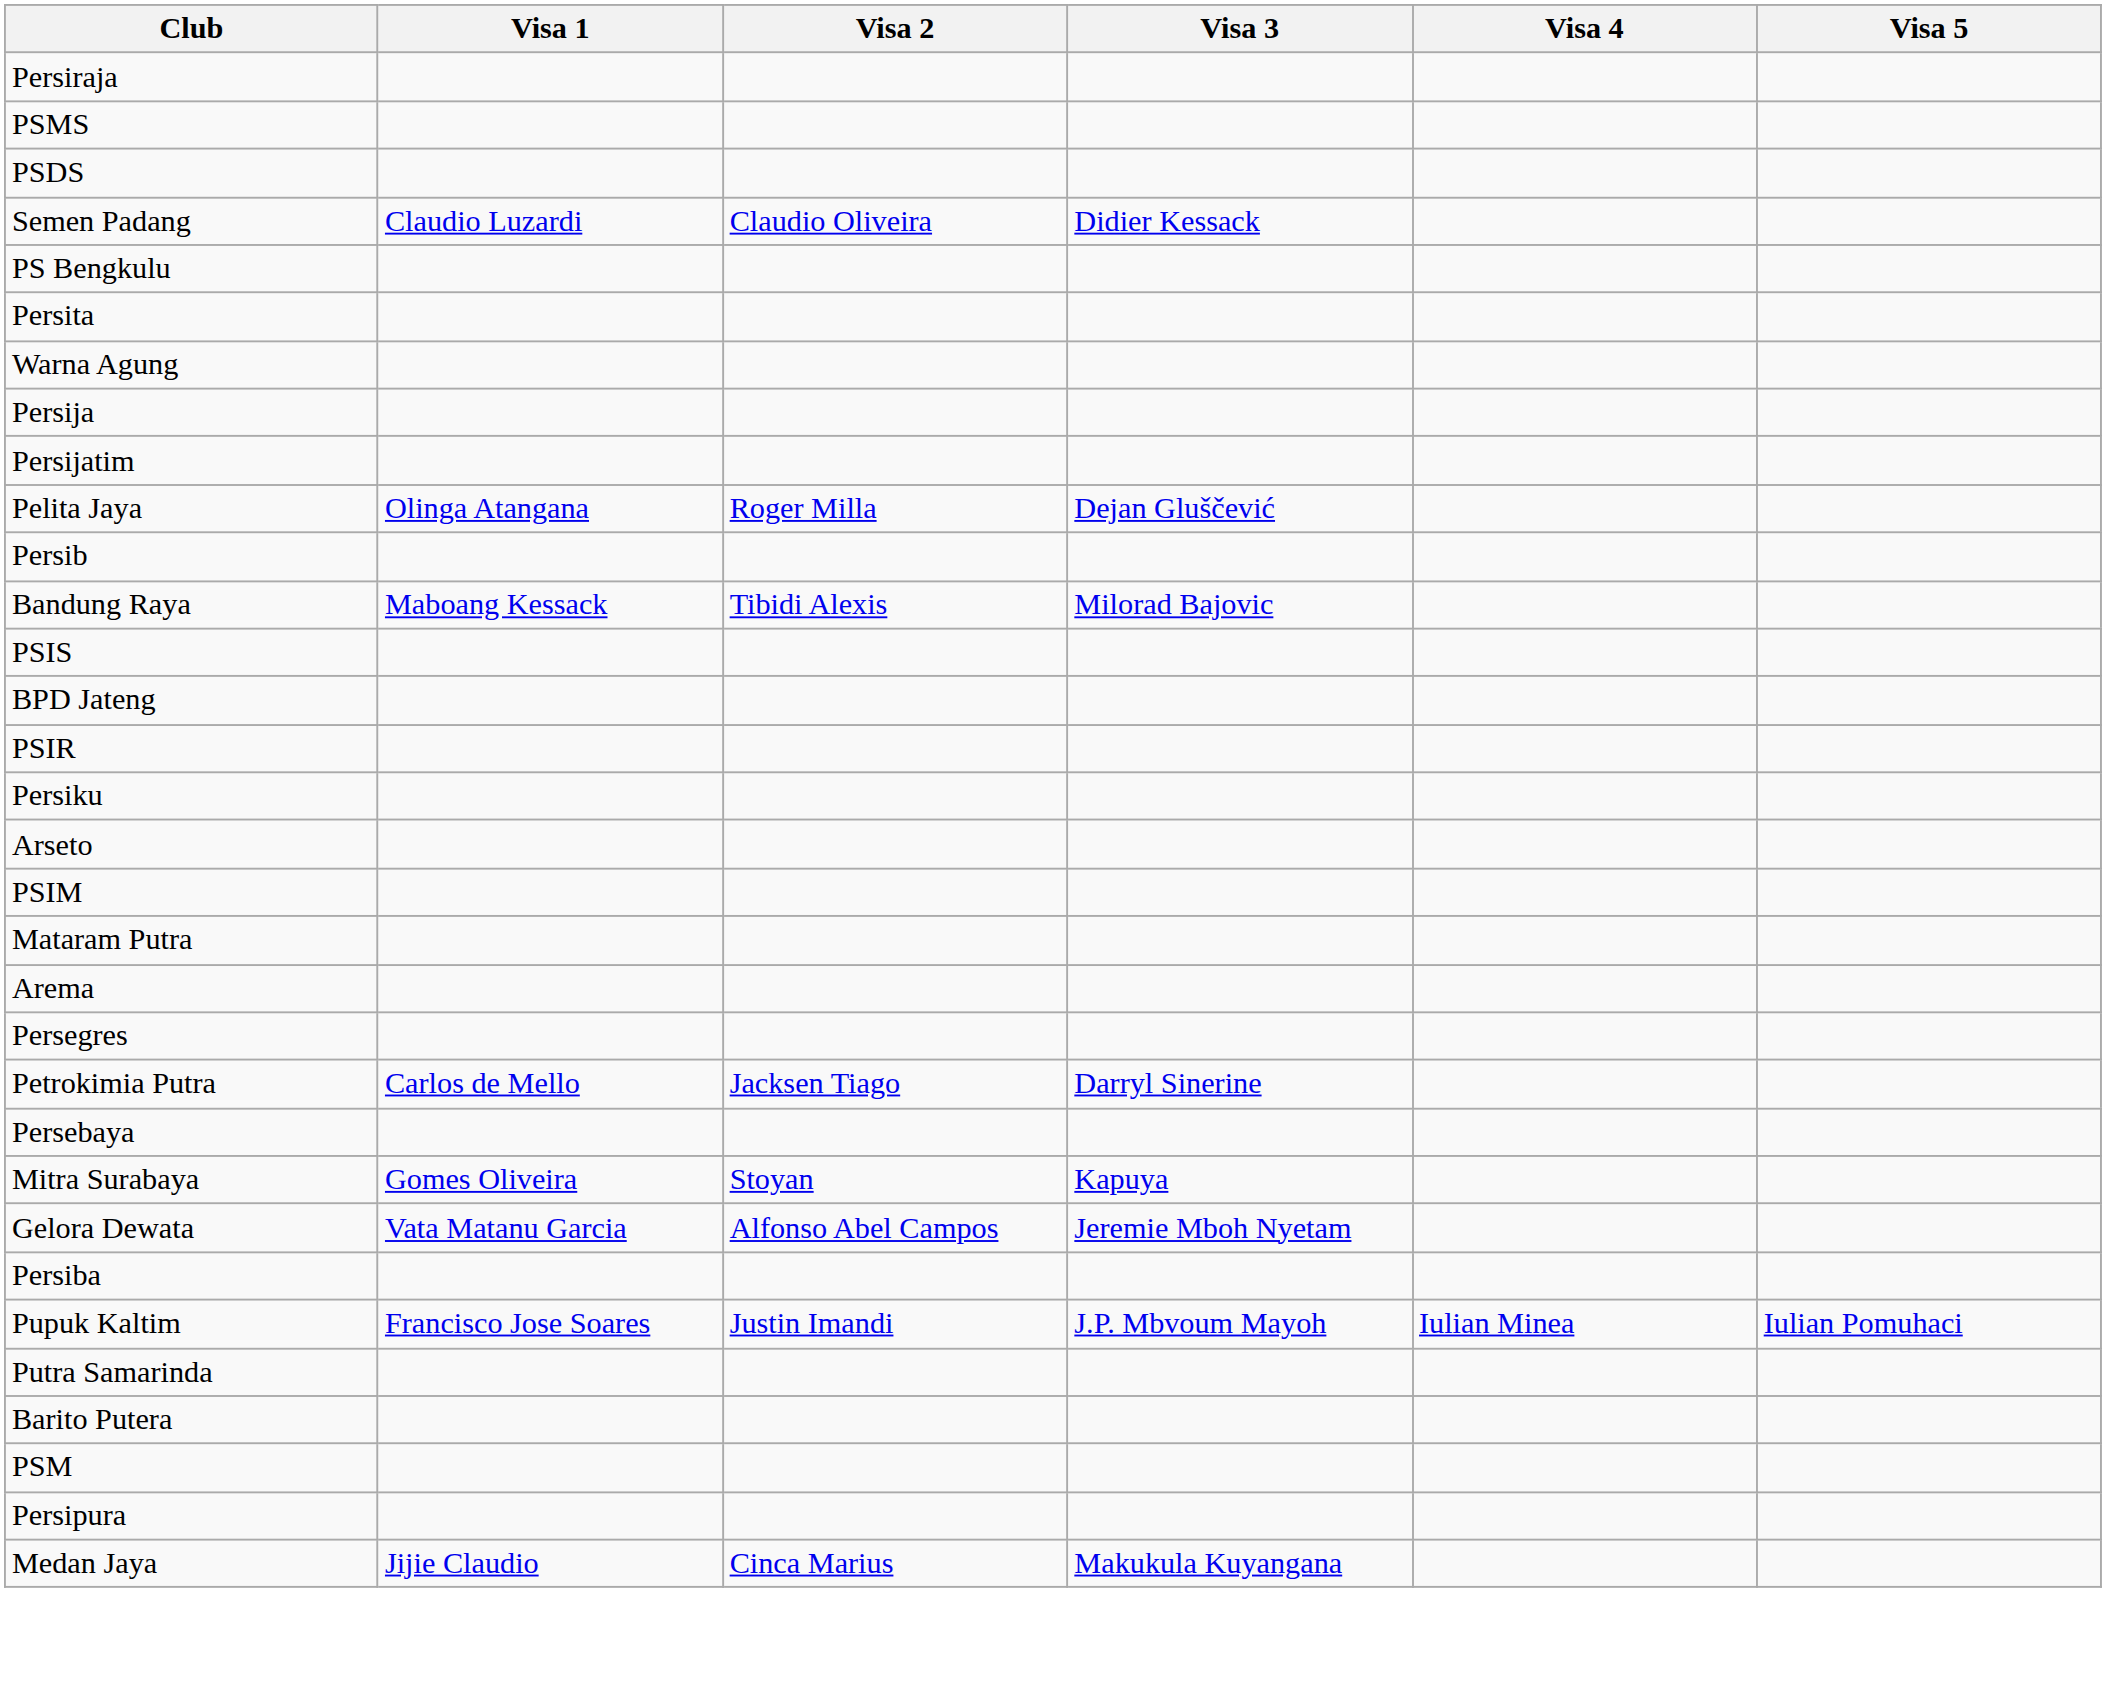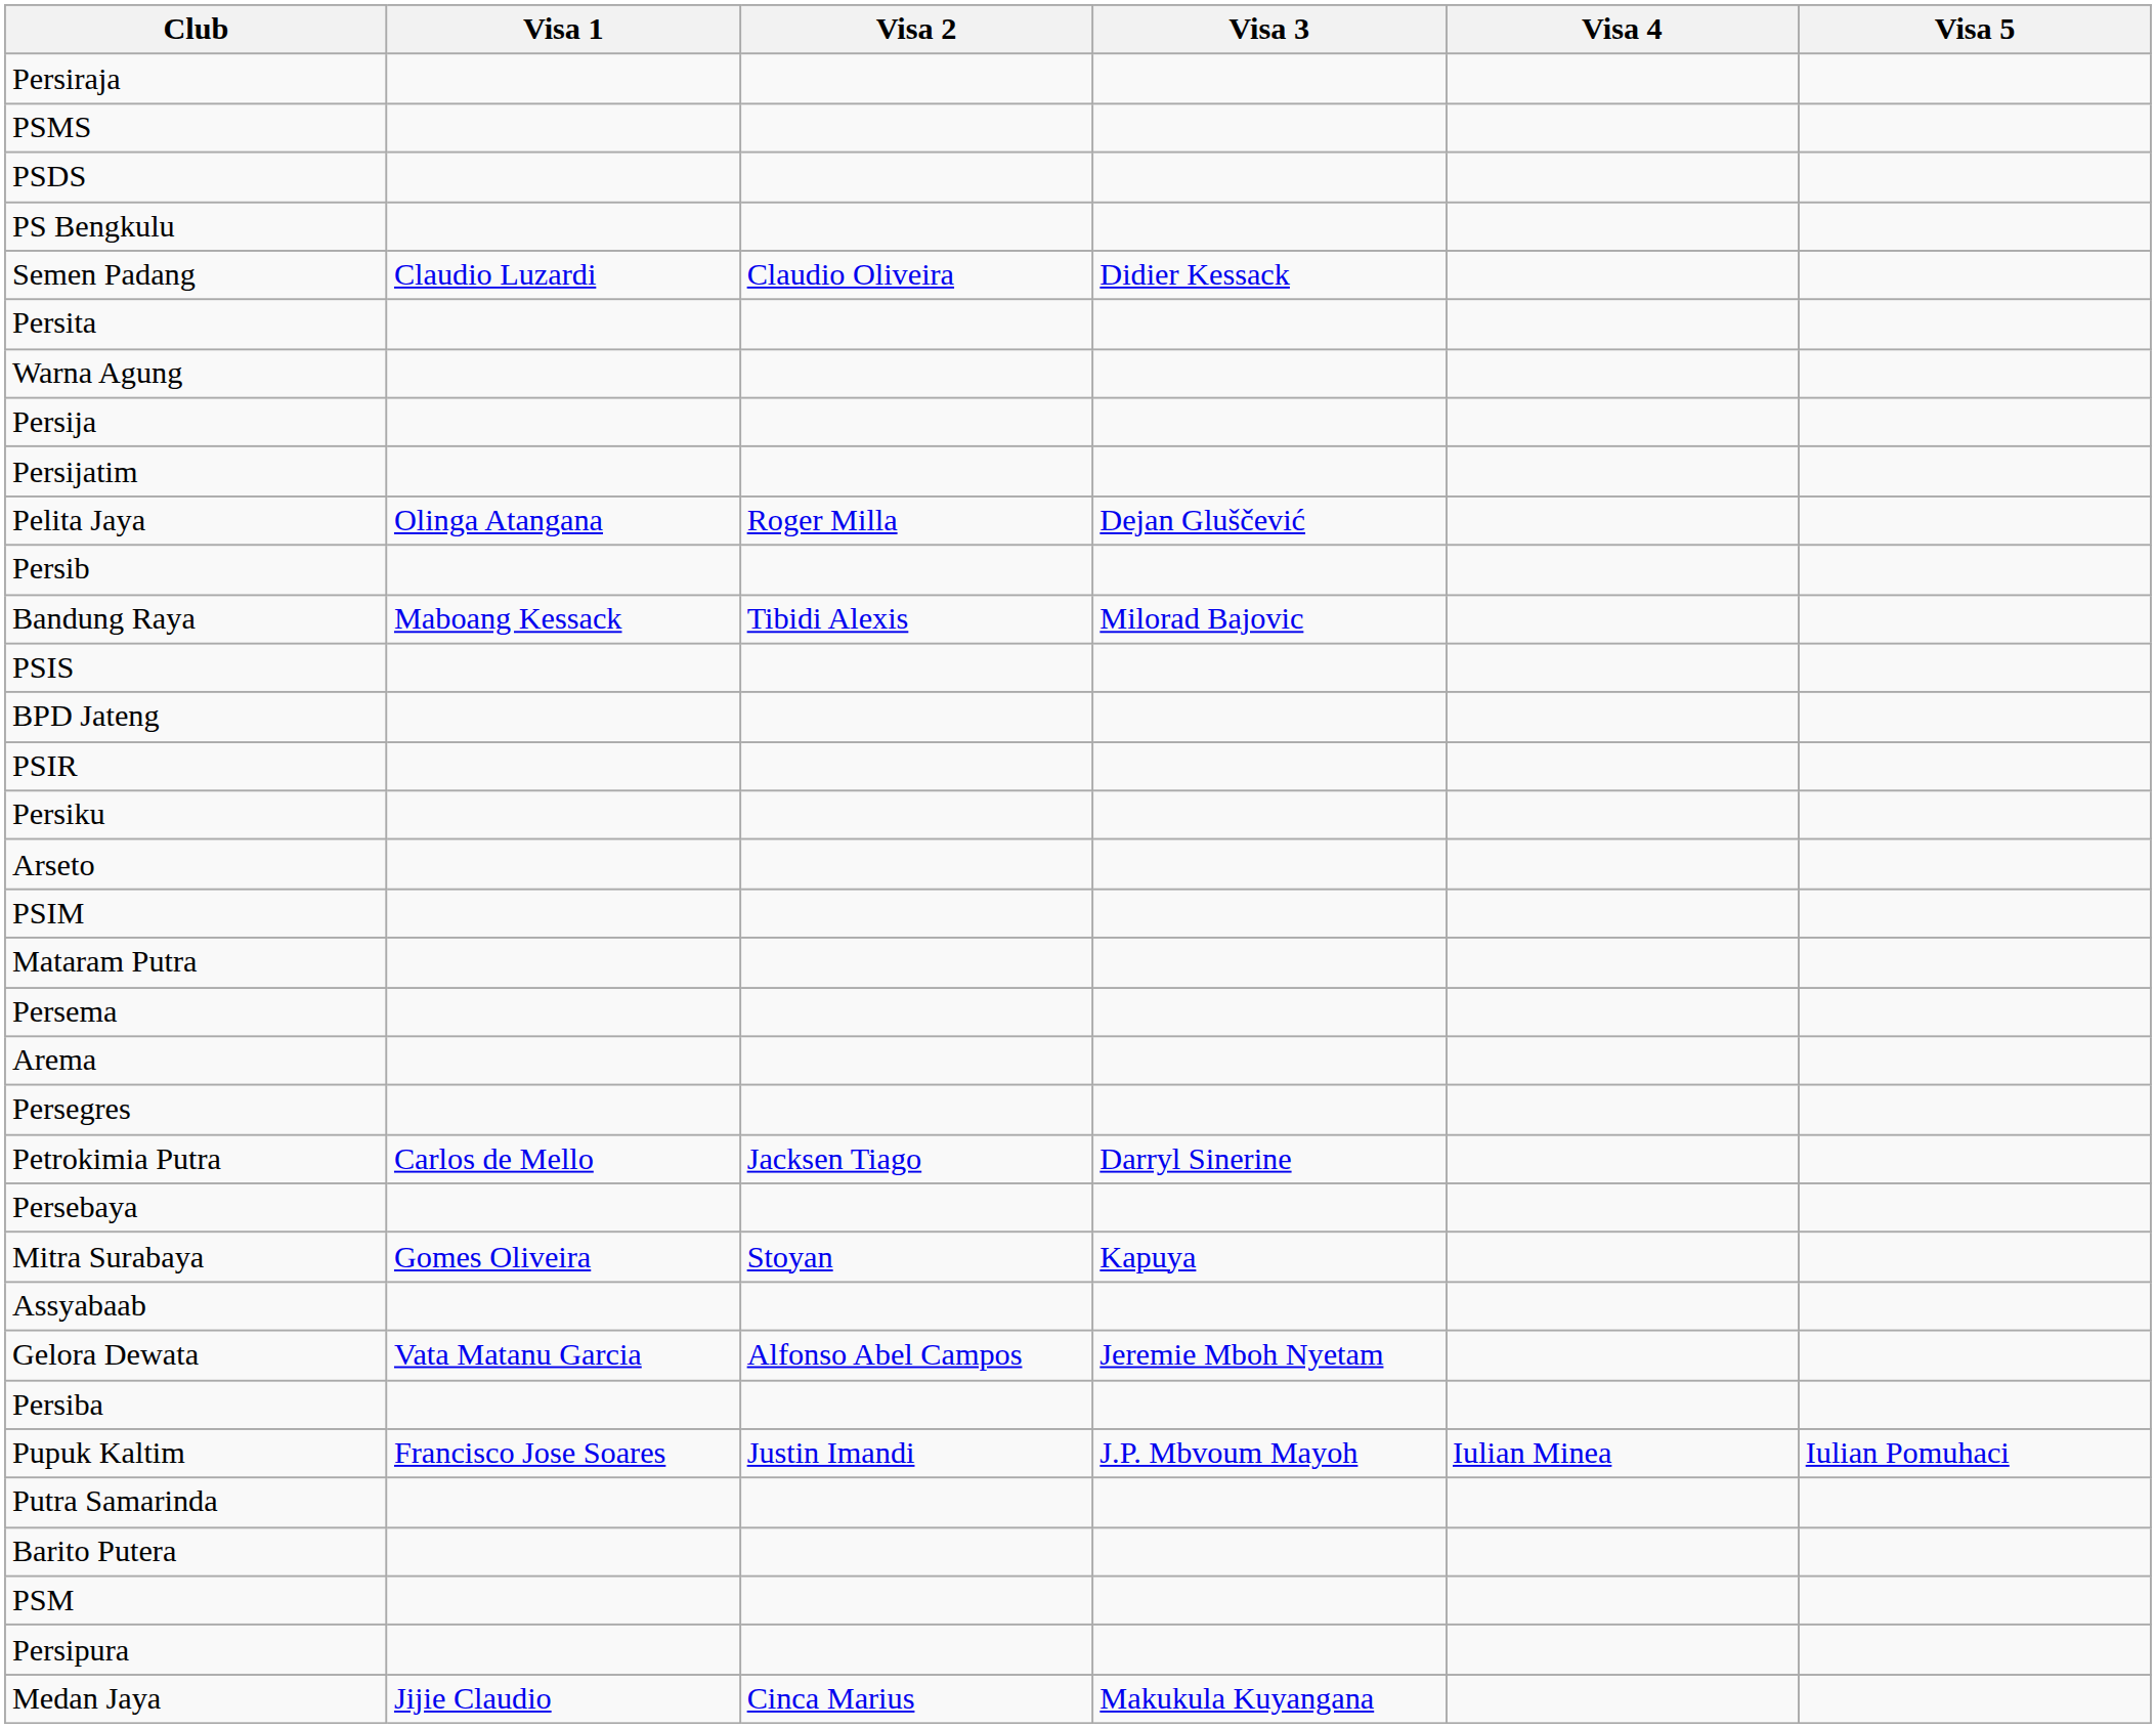 <table class="wikitable">
 <tr>
 <th style="width:190px;">Club</th>
 <th style="width:175px;">Visa 1</th>
 <th style="width:175px;">Visa 2</th>
 <th style="width:175px;">Visa 3</th>
 <th style="width:175px;">Visa 4</th>
 <th style="width:175px;">Visa 5</th>
 </tr>
 <tr style="vertical-align:top;">
 <td>Persiraja</td>
 <td></td>
 <td></td>
 <td></td>
 <td></td>
 <td></td>
 </tr>
 <tr style="vertical-align:top;">
 <td>PSMS</td>
 <td></td>
 <td></td>
 <td></td>
 <td></td>
 <td></td>
 </tr>
 <tr style="vertical-align:top;">
 <td>PSDS</td>
 <td></td>
 <td></td>
 <td></td>
 <td></td>
 <td></td>
 </tr>
 <tr style="vertical-align:top;">
+<td>PS Bengkulu</td>
+<td></td>
+<td></td>
+<td></td>
+<td></td>
+<td></td>
+</tr>
+<tr style="vertical-align:top;">
 <td>Semen Padang</td>
 <td> <a href='#'>Claudio Luzardi</a></td>
 <td> <a href='#'>Claudio Oliveira</a></td>
 <td> <a href='#'>Didier Kessack</a></td>
-<td></td>
-<td></td>
-</tr>
-<tr style="vertical-align:top;">
-<td>PS Bengkulu</td>
-<td></td>
-<td></td>
-<td></td>
 <td></td>
 <td></td>
 </tr>
 <tr style="vertical-align:top;">
 <td>Persita</td>
 <td></td>
 <td></td>
 <td></td>
 <td></td>
 <td></td>
 </tr>
 <tr style="vertical-align:top;">
 <td>Warna Agung</td>
 <td></td>
 <td></td>
 <td></td>
 <td></td>
 <td></td>
 </tr>
 <tr style="vertical-align:top;">
 <td>Persija</td>
 <td></td>
 <td></td>
 <td></td>
 <td></td>
 <td></td>
 </tr>
 <tr style="vertical-align:top;">
 <td>Persijatim</td>
 <td></td>
 <td></td>
 <td></td>
 <td></td>
 <td></td>
 </tr>
 <tr style="vertical-align:top;">
 <td>Pelita Jaya</td>
 <td> <a href='#'>Olinga Atangana</a></td>
 <td> <a href='#'>Roger Milla</a></td>
 <td> <a href='#'>Dejan Gluščević</a></td>
 <td></td>
 </tr>
 <tr style="vertical-align:top;">
 <td>Persib</td>
 <td></td>
 <td></td>
 <td></td>
 <td></td>
 <td></td>
 </tr>
 <tr style="vertical-align:top;">
 <td>Bandung Raya</td>
 <td> <a href='#'>Maboang Kessack</a></td>
 <td> <a href='#'>Tibidi Alexis</a></td>
 <td> <a href='#'>Milorad Bajovic</a></td>
 <td></td>
 </tr>
 <tr style="vertical-align:top;">
 <td>PSIS</td>
 <td></td>
 <td></td>
 <td></td>
 <td></td>
 <td></td>
 </tr>
 <tr style="vertical-align:top;">
 <td>BPD Jateng</td>
 <td></td>
 <td></td>
 <td></td>
 <td></td>
 <td></td>
 </tr>
 <tr style="vertical-align:top;">
 <td>PSIR</td>
 <td></td>
 <td></td>
 <td></td>
 <td></td>
 <td></td>
 </tr>
 <tr style="vertical-align:top;">
 <td>Persiku</td>
 <td></td>
 <td></td>
 <td></td>
 <td></td>
 <td></td>
 </tr>
 <tr style="vertical-align:top;">
 <td>Arseto</td>
 <td></td>
 <td></td>
 <td></td>
 <td></td>
 <td></td>
 </tr>
 <tr style="vertical-align:top;">
 <td>PSIM</td>
 <td></td>
 <td></td>
 <td></td>
 <td></td>
 <td></td>
 </tr>
 <tr style="vertical-align:top;">
 <td>Mataram Putra</td>
 <td></td>
 <td></td>
 <td></td>
 <td></td>
 <td></td>
 </tr>
 <tr>
+<td>Persema</td>
+<td></td>
+<td></td>
+<td></td>
+<td></td>
+<td></td>
+</tr>
+<tr>
 <td>Arema</td>
 <td></td>
 <td></td>
 <td></td>
 <td></td>
 <td></td>
 </tr>
 <tr>
 <td>Persegres</td>
 <td></td>
 <td></td>
 <td></td>
 <td></td>
 <td></td>
 </tr>
 <tr>
 <td>Petrokimia Putra</td>
 <td> <a href='#'>Carlos de Mello</a></td>
 <td> <a href='#'>Jacksen Tiago</a></td>
 <td> <a href='#'>Darryl Sinerine</a></td>
 <td></td>
 </tr>
 <tr>
 <td>Persebaya</td>
 <td></td>
 <td></td>
 <td></td>
 <td></td>
 <td></td>
 </tr>
 <tr>
 <td>Mitra Surabaya</td>
 <td> <a href='#'>Gomes Oliveira</a></td>
 <td> <a href='#'>Stoyan</a></td>
 <td> <a href='#'>Kapuya</a></td>
+<td></td>
+<td></td>
+</tr>
+<tr>
+<td>Assyabaab</td>
+<td></td>
+<td></td>
+<td></td>
 <td></td>
 <td></td>
 </tr>
 <tr>
 <td>Gelora Dewata</td>
 <td> <a href='#'>Vata Matanu Garcia</a></td>
 <td> <a href='#'>Alfonso Abel Campos</a></td>
 <td> <a href='#'>Jeremie Mboh Nyetam</a></td>
 <td></td>
 <td></td>
 </tr>
 <tr>
 <td>Persiba</td>
 <td></td>
 <td></td>
 <td></td>
 <td></td>
 <td></td>
 </tr>
 <tr>
 <td>Pupuk Kaltim</td>
 <td> <a href='#'>Francisco Jose Soares</a></td>
 <td> <a href='#'>Justin Imandi</a></td>
 <td> <a href='#'>J.P. Mbvoum Mayoh</a></td>
 <td> <a href='#'>Iulian Minea</a></td>
 <td> <a href='#'>Iulian Pomuhaci</a></td>
 </tr>
 <tr>
 <td>Putra Samarinda</td>
 <td></td>
 <td></td>
 <td></td>
 <td></td>
 <td></td>
 </tr>
 <tr>
 <td>Barito Putera</td>
 <td></td>
 <td></td>
 <td></td>
 <td></td>
 <td></td>
 </tr>
 <tr>
 <td>PSM</td>
 <td></td>
 <td></td>
 <td></td>
 <td></td>
 <td></td>
 </tr>
 <tr>
 <td>Persipura</td>
 <td></td>
 <td></td>
 <td></td>
 <td></td>
 <td></td>
 </tr>
 <tr>
 <td>Medan Jaya</td>
 <td> <a href='#'>Jijie Claudio</a></td>
 <td> <a href='#'>Cinca Marius</a></td>
 <td> <a href='#'>Makukula Kuyangana</a></td>
 <td></td>
 <td></td>
 </tr>
 </table>
